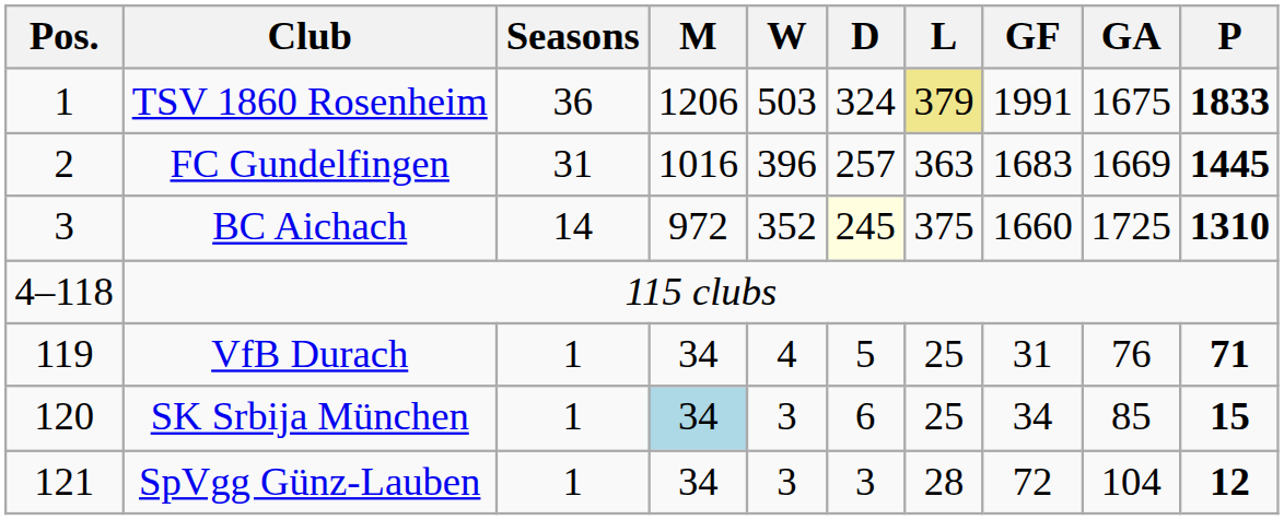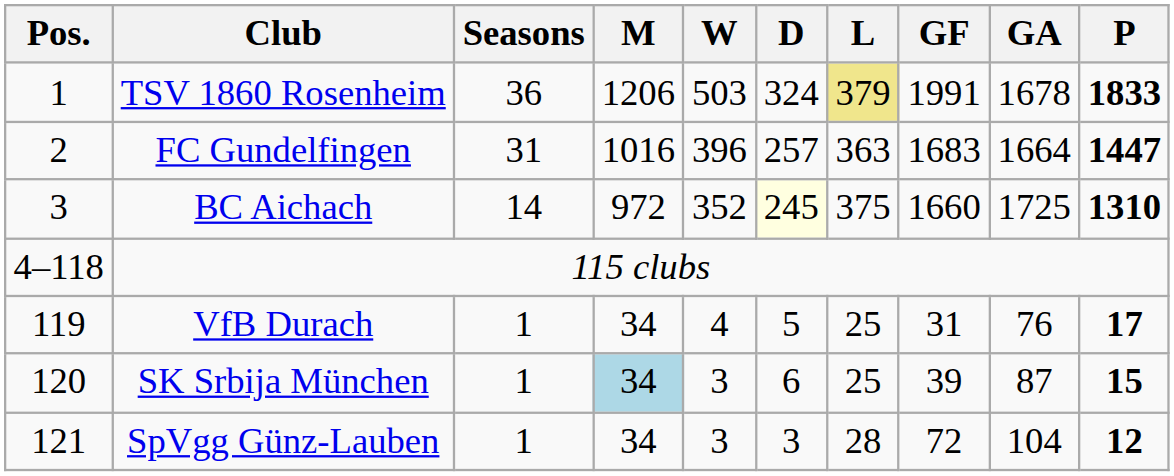 <table class="wikitable sortable">
 <tr>
 <th>Pos.</th>
 <th>Club</th>
 <th>Seasons</th>
 <th>M</th>
 <th>W</th>
 <th>D</th>
 <th>L</th>
 <th>GF</th>
 <th>GA</th>
 <th>P</th>
 </tr>
 <tr align="center">
 <td>1</td>
 <td><a href='#'>TSV 1860 Rosenheim</a></td>
 <td>36</td>
 <td>1206</td>
 <td>503</td>
 <td>324</td>
 <td style="background: khaki;">379</td>
 <td>1991</td>
-<td>1675</td>
+<td>1678</td>
 <td><strong>1833</strong></td>
 </tr>
 <tr align="center">
 <td>2</td>
 <td><a href='#'>FC Gundelfingen</a></td>
 <td>31</td>
 <td>1016</td>
 <td>396</td>
 <td>257</td>
 <td>363</td>
 <td>1683</td>
-<td>1669</td>
-<td><strong>1445</strong></td>
+<td>1664</td>
+<td><strong>1447</strong></td>
 </tr>
 <tr align="center">
 <td>3</td>
 <td><a href='#'>BC Aichach</a></td>
 <td>14</td>
 <td>972</td>
 <td>352</td>
 <td style="background: lightyellow;">245</td>
 <td>375</td>
 <td>1660</td>
 <td>1725</td>
 <td><strong>1310</strong></td>
 </tr>
 <tr align="center">
 <td>4–118</td>
 <td colspan=9><em>115 clubs</em></td>
 </tr>
 <tr align="center">
 <td>119</td>
 <td><a href='#'>VfB Durach</a></td>
 <td>1</td>
 <td>34</td>
 <td>4</td>
 <td>5</td>
 <td>25</td>
 <td>31</td>
 <td>76</td>
-<td><strong>71</strong></td>
+<td><strong>17</strong></td>
 </tr>
 <tr align="center">
 <td>120</td>
 <td><a href='#'>SK Srbija München</a></td>
 <td>1</td>
 <td style="background: lightblue;">34</td>
 <td>3</td>
 <td>6</td>
 <td>25</td>
-<td>34</td>
-<td>85</td>
+<td>39</td>
+<td>87</td>
 <td><strong>15</strong></td>
 </tr>
 <tr align="center">
 <td>121</td>
 <td><a href='#'>SpVgg Günz-Lauben</a></td>
 <td>1</td>
 <td>34</td>
 <td>3</td>
 <td>3</td>
 <td>28</td>
 <td>72</td>
 <td>104</td>
 <td><strong>12</strong></td>
 </tr>
 </table>
